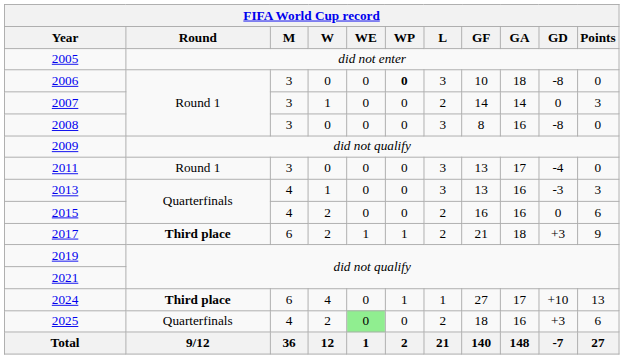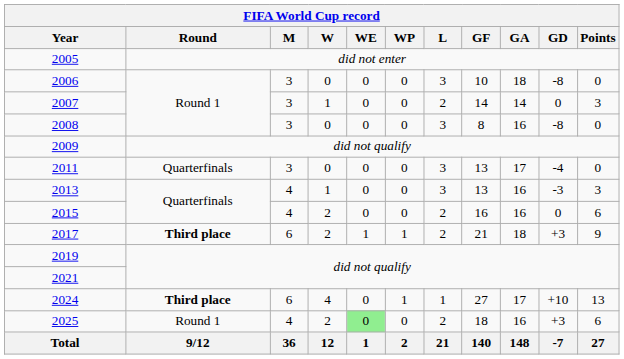 <table class="wikitable" style="text-align: center;font-size:90%;">
 <tr>
 <th colspan=11><a href='#'>FIFA World Cup record</a></th>
 </tr>
 <tr>
 <th width=125>Year</th>
 <th width=150>Round</th>
 <th width=35>M</th>
 <th width=35>W</th>
 <th width=35>WE</th>
 <th width=35>WP</th>
 <th width=35>L</th>
 <th width=35>GF</th>
 <th width=35>GA</th>
 <th width=35>GD</th>
 <th width=35>Points</th>
 </tr>
 <tr>
 <td> <a href='#'>2005</a></td>
 <td colspan=10><em>did not enter</em></td>
 </tr>
 <tr>
 <td> <a href='#'>2006</a></td>
 <td rowspan=3>Round 1</td>
 <td>3</td>
 <td>0</td>
 <td>0</td>
-<td><strong>0</strong></td>
+<td>0</td>
 <td>3</td>
 <td>10</td>
 <td>18</td>
 <td>-8</td>
 <td>0</td>
 </tr>
 <tr>
 <td> <a href='#'>2007</a></td>
 <td>3</td>
 <td>1</td>
 <td>0</td>
 <td>0</td>
 <td>2</td>
 <td>14</td>
 <td>14</td>
 <td>0</td>
 <td>3</td>
 </tr>
 <tr>
 <td> <a href='#'>2008</a></td>
 <td>3</td>
 <td>0</td>
 <td>0</td>
 <td>0</td>
 <td>3</td>
 <td>8</td>
 <td>16</td>
 <td>-8</td>
 <td>0</td>
 </tr>
 <tr>
 <td> <a href='#'>2009</a></td>
 <td colspan=10><em>did not qualify</em></td>
 </tr>
 <tr>
 <td> <a href='#'>2011</a></td>
-<td>Round 1</td>
+<td>Quarterfinals</td>
 <td>3</td>
 <td>0</td>
 <td>0</td>
 <td>0</td>
 <td>3</td>
 <td>13</td>
 <td>17</td>
 <td>-4</td>
 <td>0</td>
 </tr>
 <tr>
 <td> <a href='#'>2013</a></td>
 <td rowspan=2>Quarterfinals</td>
 <td>4</td>
 <td>1</td>
 <td>0</td>
 <td>0</td>
 <td>3</td>
 <td>13</td>
 <td>16</td>
 <td>-3</td>
 <td>3</td>
 </tr>
 <tr>
 <td> <a href='#'>2015</a></td>
 <td>4</td>
 <td>2</td>
 <td>0</td>
 <td>0</td>
 <td>2</td>
 <td>16</td>
 <td>16</td>
 <td>0</td>
 <td>6</td>
 </tr>
 <tr -bgcolor="#cc9966">
 <td> <a href='#'>2017</a></td>
 <td><strong>Third place</strong></td>
 <td>6</td>
 <td>2</td>
 <td>1</td>
 <td>1</td>
 <td>2</td>
 <td>21</td>
 <td>18</td>
 <td>+3</td>
 <td>9</td>
 </tr>
 <tr>
 <td> <a href='#'>2019</a></td>
 <td rowspan=2 colspan=10><em>did not qualify</em></td>
 </tr>
 <tr>
 <td> <a href='#'>2021</a></td>
 </tr>
 <tr -bgcolor="#cc9966">
 <td> <a href='#'>2024</a></td>
 <td><strong>Third place</strong></td>
 <td>6</td>
 <td>4</td>
 <td>0</td>
 <td>1</td>
 <td>1</td>
 <td>27</td>
 <td>17</td>
 <td>+10</td>
 <td>13</td>
 </tr>
 <tr>
 <td> <a href='#'>2025</a></td>
-<td>Quarterfinals</td>
+<td>Round 1</td>
 <td>4</td>
 <td>2</td>
 <td style="background: lightgreen;">0</td>
 <td>0</td>
 <td>2</td>
 <td>18</td>
 <td>16</td>
 <td>+3</td>
 <td>6</td>
 </tr>
 <tr>
 <th>Total</th>
 <th>9/12</th>
 <th>36</th>
 <th>12</th>
 <th>1</th>
 <th>2</th>
 <th>21</th>
 <th>140</th>
 <th>148</th>
 <th>-7</th>
 <th>27</th>
 </tr>
 </table>
